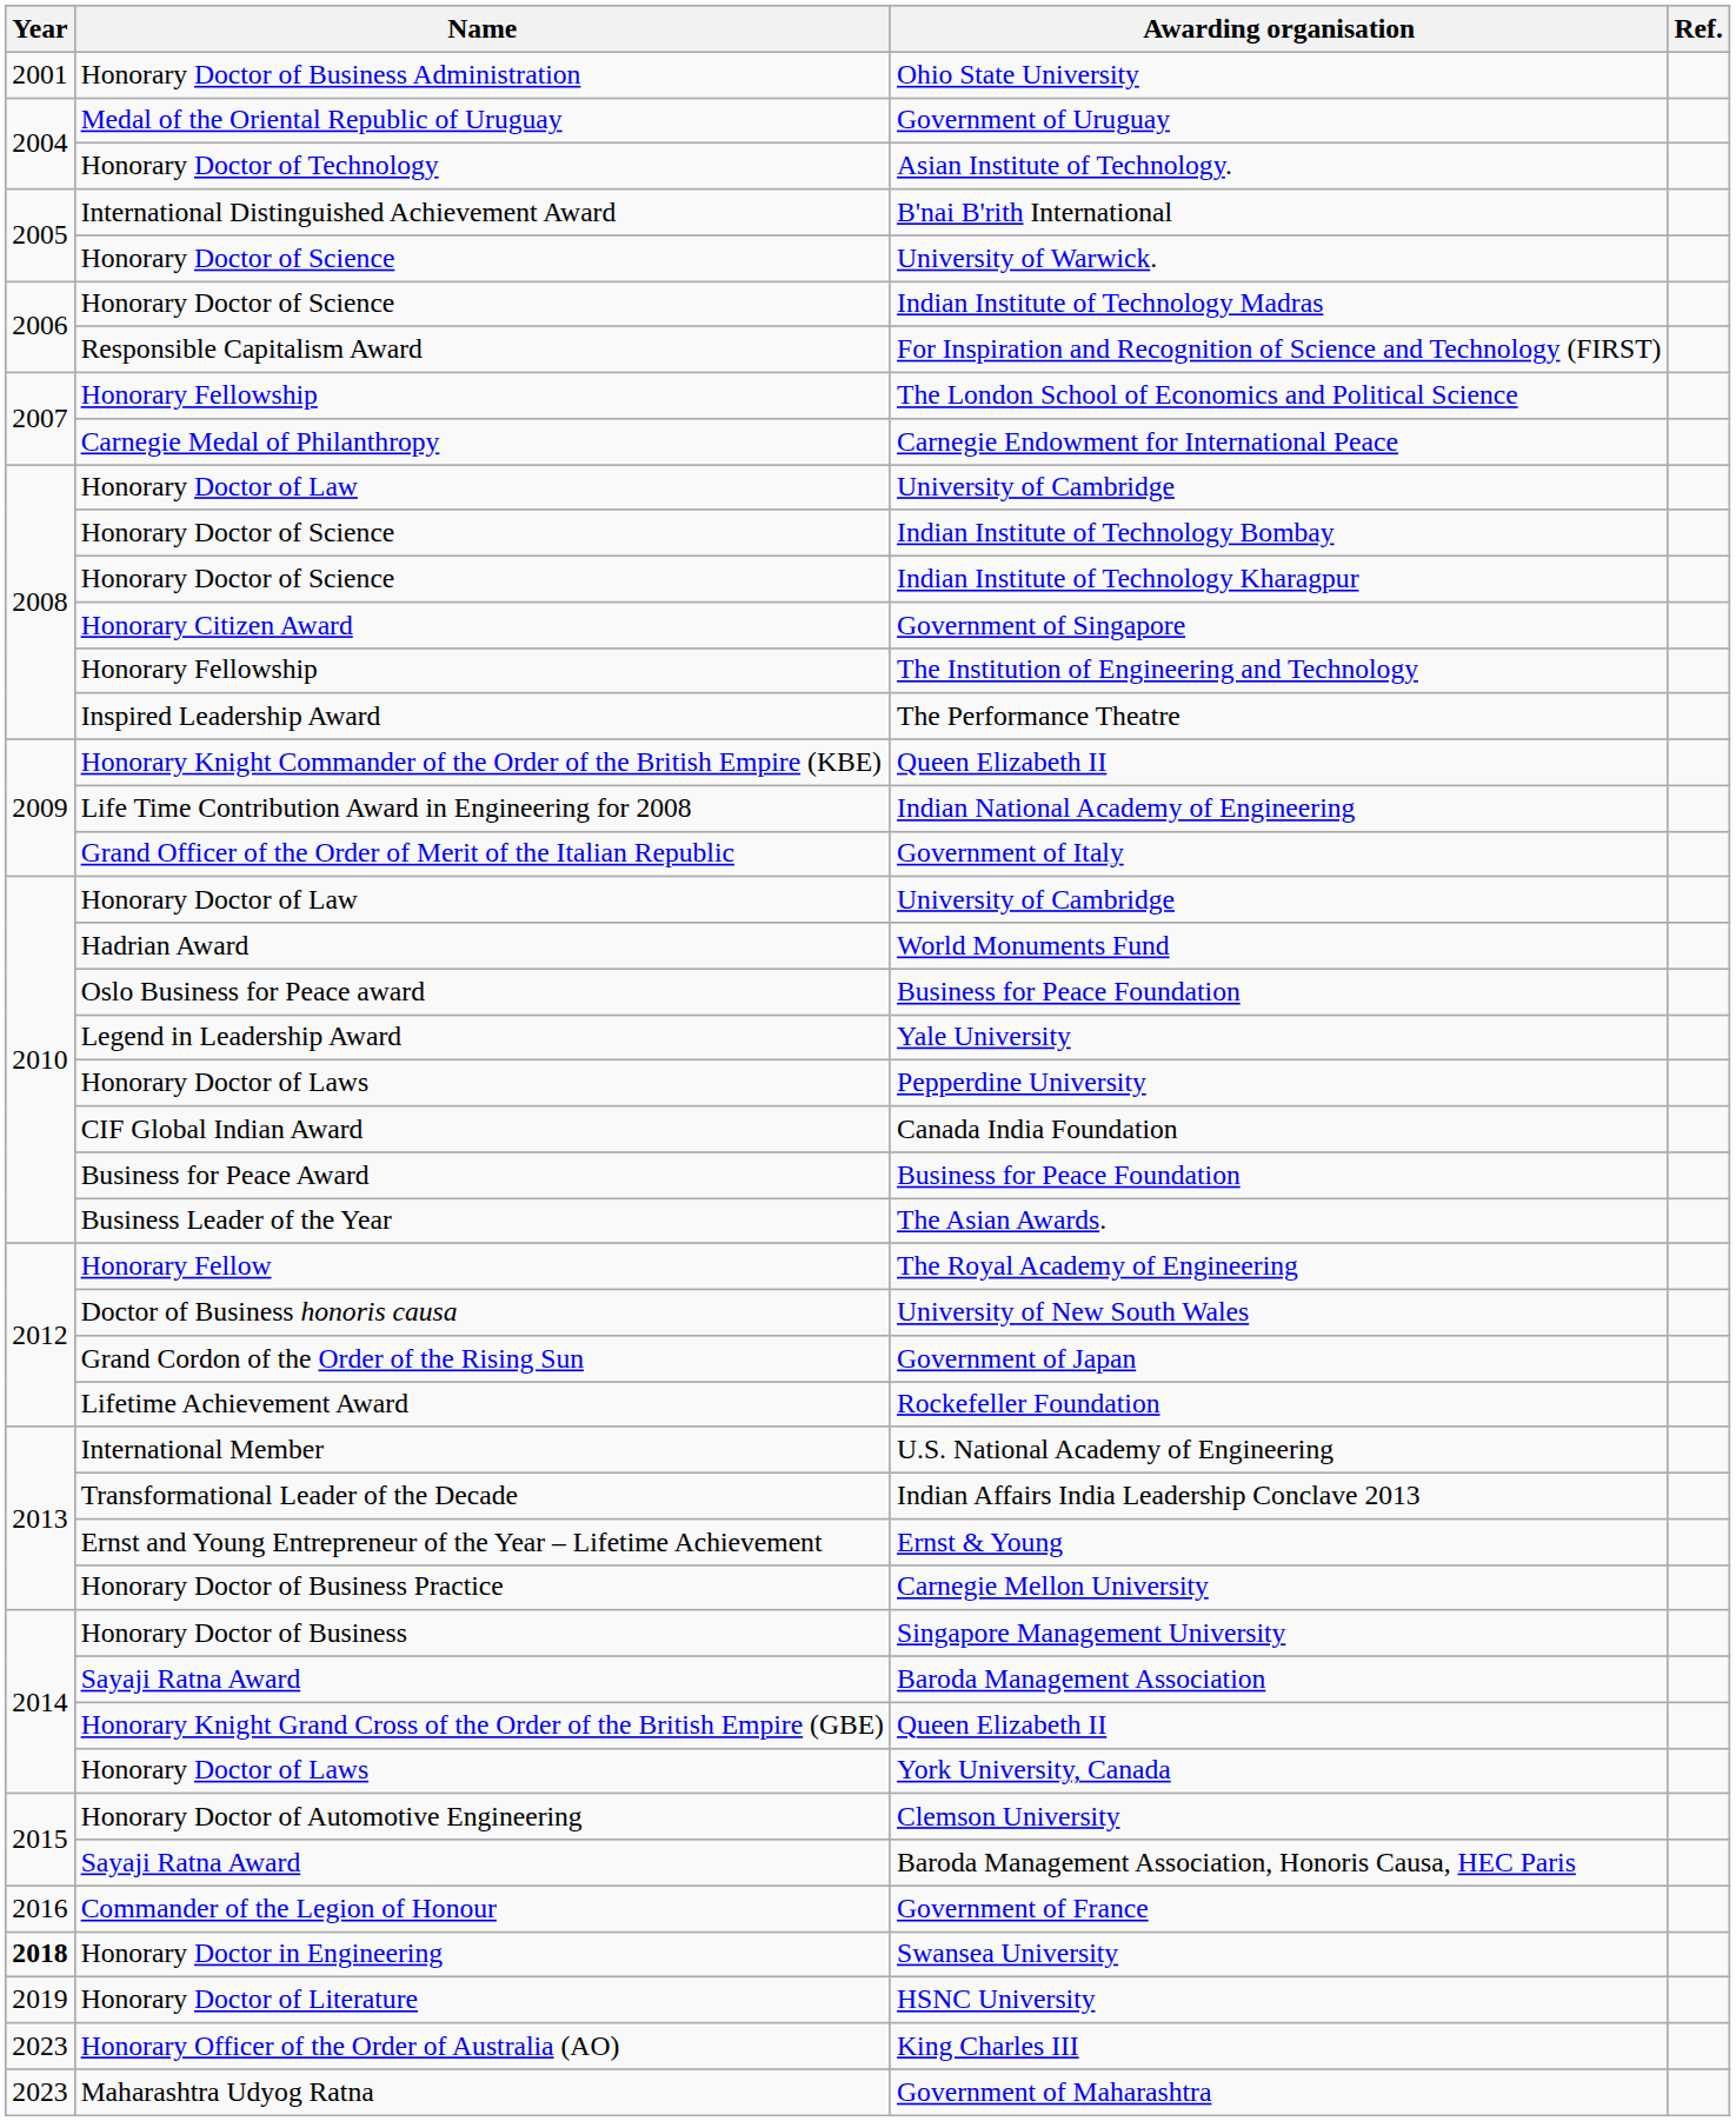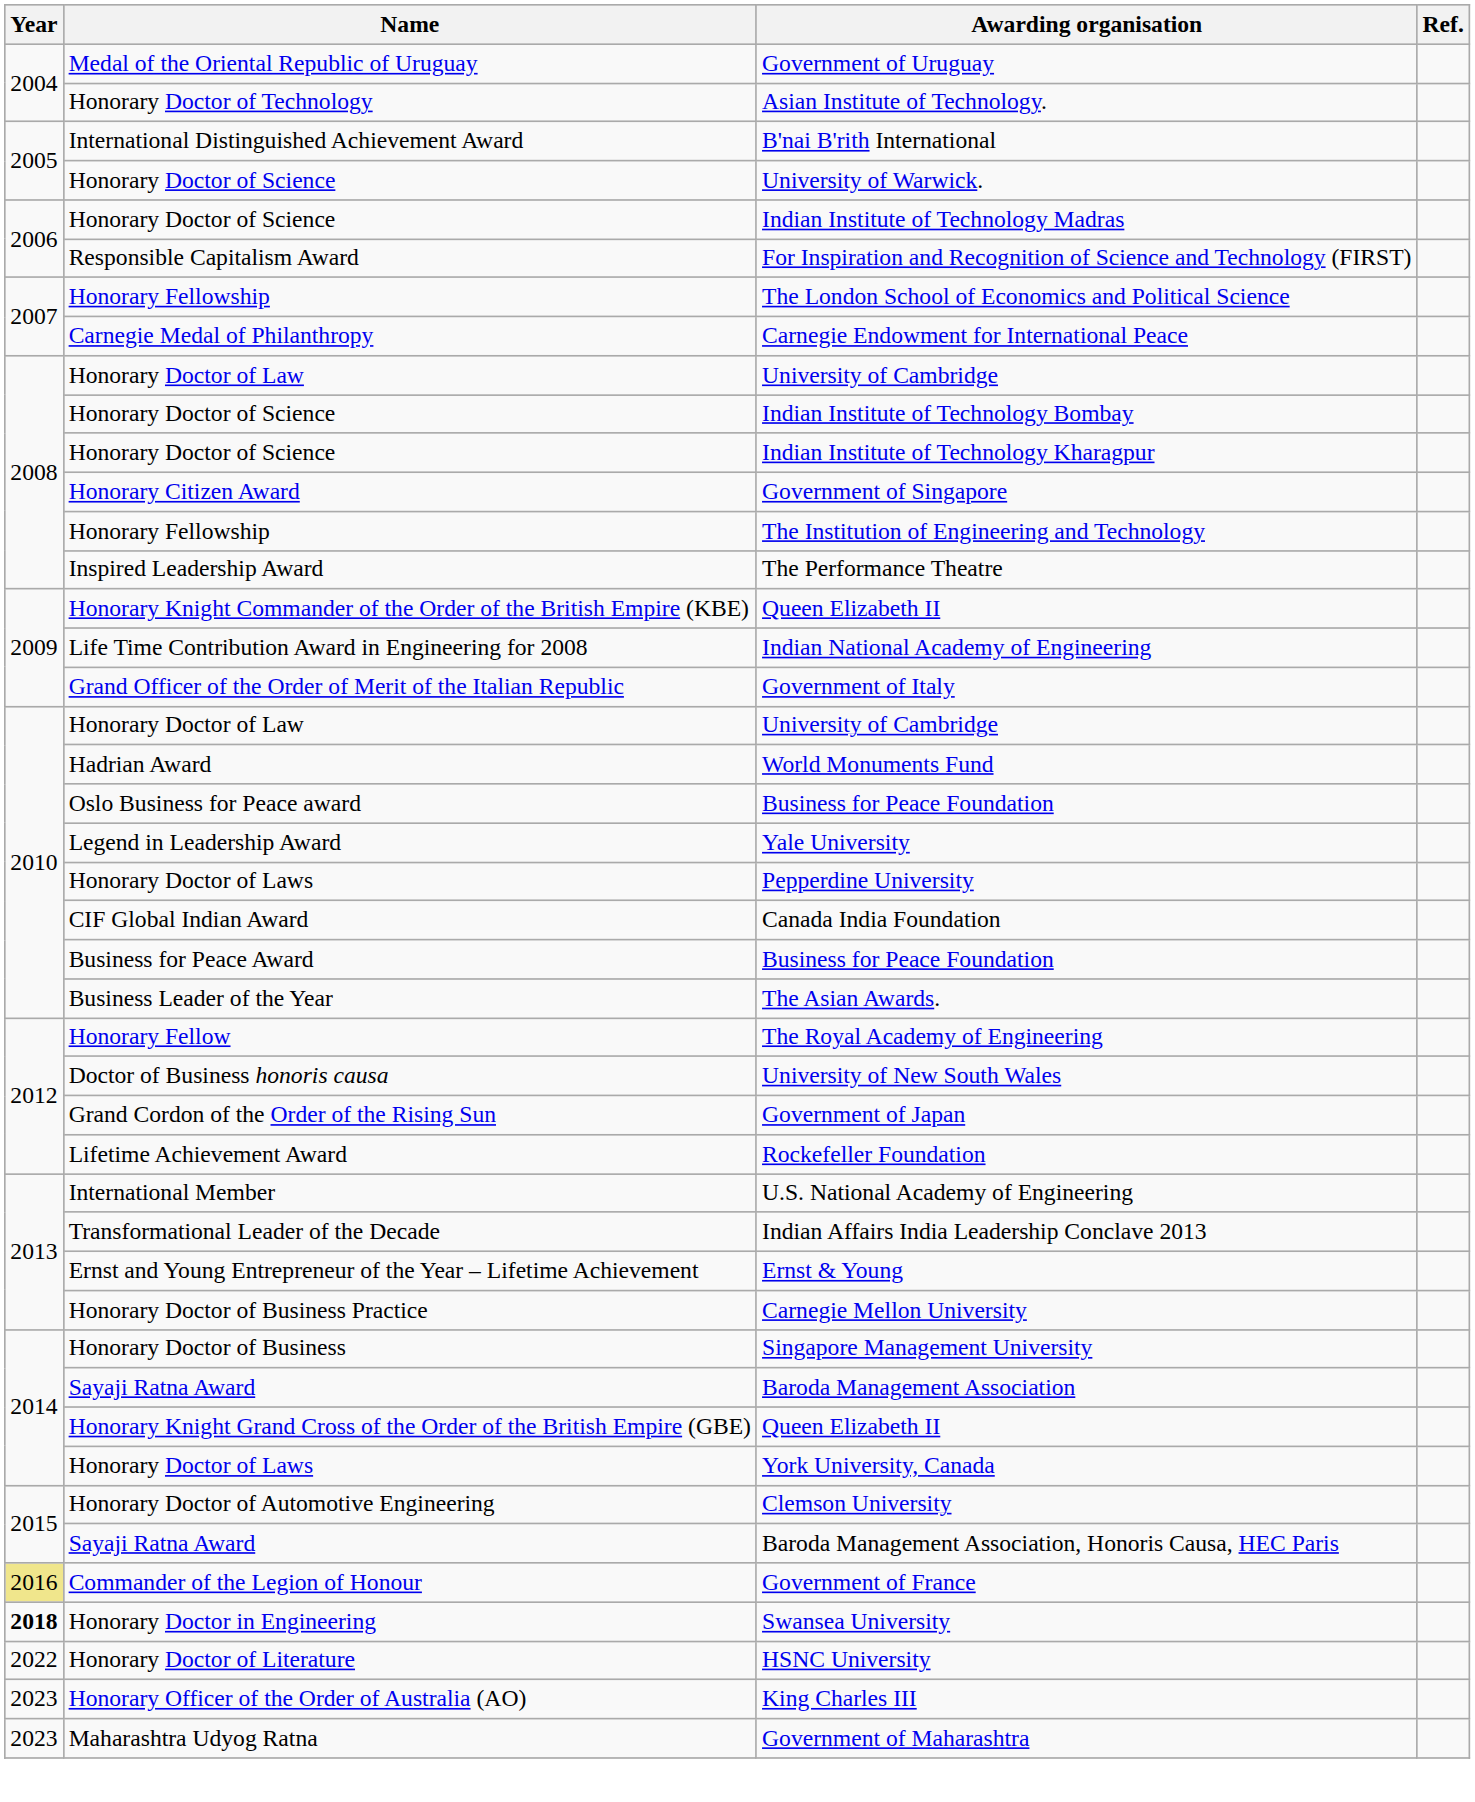 <table class="wikitable" style="font-size:90%;">
 <tr>
 <th>Year</th>
 <th>Name</th>
 <th>Awarding organisation</th>
 <th>Ref.</th>
-</tr>
-<tr>
-<td>2001</td>
-<td>Honorary <a href='#'>Doctor of Business Administration</a></td>
-<td><a href='#'>Ohio State University</a></td>
-<td></td>
 </tr>
 <tr>
 <td rowspan="2">2004</td>
 <td><a href='#'>Medal of the Oriental Republic of Uruguay</a></td>
 <td><a href='#'>Government of Uruguay</a></td>
 <td></td>
 </tr>
 <tr>
 <td>Honorary <a href='#'>Doctor of Technology</a></td>
 <td><a href='#'>Asian Institute of Technology</a>.</td>
 <td></td>
 </tr>
 <tr>
 <td rowspan="2">2005</td>
 <td>International Distinguished Achievement Award</td>
 <td><a href='#'>B'nai B'rith</a> International</td>
 <td></td>
 </tr>
 <tr>
 <td>Honorary <a href='#'>Doctor of Science</a></td>
 <td><a href='#'>University of Warwick</a>.</td>
 <td></td>
 </tr>
 <tr>
 <td rowspan="2">2006</td>
 <td>Honorary Doctor of Science</td>
 <td><a href='#'>Indian Institute of Technology Madras</a></td>
 <td></td>
 </tr>
 <tr>
 <td>Responsible Capitalism Award</td>
 <td><a href='#'>For Inspiration and Recognition of Science and Technology</a> (FIRST)</td>
 <td></td>
 </tr>
 <tr>
 <td rowspan="2">2007</td>
 <td><a href='#'>Honorary Fellowship</a></td>
 <td><a href='#'>The London School of Economics and Political Science</a></td>
 <td></td>
 </tr>
 <tr>
 <td><a href='#'>Carnegie Medal of Philanthropy</a></td>
 <td><a href='#'>Carnegie Endowment for International Peace</a></td>
 <td></td>
 </tr>
 <tr>
 <td rowspan="6">2008</td>
 <td>Honorary <a href='#'>Doctor of Law</a></td>
 <td><a href='#'>University of Cambridge</a></td>
 <td></td>
 </tr>
 <tr>
 <td>Honorary Doctor of Science</td>
 <td><a href='#'>Indian Institute of Technology Bombay</a></td>
 <td></td>
 </tr>
 <tr>
 <td>Honorary Doctor of Science</td>
 <td><a href='#'>Indian Institute of Technology Kharagpur</a></td>
 <td></td>
 </tr>
 <tr>
 <td><a href='#'>Honorary Citizen Award</a></td>
 <td><a href='#'>Government of Singapore</a></td>
 <td></td>
 </tr>
 <tr>
 <td>Honorary Fellowship</td>
 <td><a href='#'>The Institution of Engineering and Technology</a></td>
 <td></td>
 </tr>
 <tr>
 <td>Inspired Leadership Award</td>
 <td>The Performance Theatre</td>
 <td></td>
 </tr>
 <tr>
 <td rowspan="3">2009</td>
 <td><a href='#'>Honorary Knight Commander of the Order of the British Empire</a> (KBE)</td>
 <td><a href='#'>Queen Elizabeth II</a></td>
 <td></td>
 </tr>
 <tr>
 <td>Life Time Contribution Award in Engineering for 2008</td>
 <td><a href='#'>Indian National Academy of Engineering</a></td>
 <td></td>
 </tr>
 <tr>
 <td><a href='#'>Grand Officer of the Order of Merit of the Italian Republic</a></td>
 <td><a href='#'>Government of Italy</a></td>
 <td></td>
 </tr>
 <tr>
 <td rowspan="8">2010</td>
 <td>Honorary Doctor of Law</td>
 <td><a href='#'>University of Cambridge</a></td>
 <td></td>
 </tr>
 <tr>
 <td>Hadrian Award</td>
 <td><a href='#'>World Monuments Fund</a></td>
 <td></td>
 </tr>
 <tr>
 <td>Oslo Business for Peace award</td>
 <td><a href='#'>Business for Peace Foundation</a></td>
 <td></td>
 </tr>
 <tr>
 <td>Legend in Leadership Award</td>
 <td><a href='#'>Yale University</a></td>
 <td></td>
 </tr>
 <tr>
 <td>Honorary Doctor of Laws</td>
 <td><a href='#'>Pepperdine University</a></td>
 <td></td>
 </tr>
 <tr>
 <td>CIF Global Indian Award</td>
 <td>Canada India Foundation</td>
 <td></td>
 </tr>
 <tr>
 <td>Business for Peace Award</td>
 <td><a href='#'>Business for Peace Foundation</a></td>
 <td></td>
 </tr>
 <tr>
 <td>Business Leader of the Year</td>
 <td><a href='#'>The Asian Awards</a>.</td>
 <td></td>
 </tr>
 <tr>
 <td rowspan="4">2012</td>
 <td><a href='#'>Honorary Fellow</a></td>
 <td><a href='#'>The Royal Academy of Engineering</a></td>
 <td></td>
 </tr>
 <tr>
 <td>Doctor of Business <em>honoris causa</em></td>
 <td><a href='#'>University of New South Wales</a></td>
 <td></td>
 </tr>
 <tr>
 <td>Grand Cordon of the <a href='#'>Order of the Rising Sun</a></td>
 <td><a href='#'>Government of Japan</a></td>
 <td></td>
 </tr>
 <tr>
 <td>Lifetime Achievement Award</td>
 <td><a href='#'>Rockefeller Foundation</a></td>
 <td></td>
 </tr>
 <tr>
 <td rowspan="4">2013</td>
 <td>International Member</td>
 <td>U.S. National Academy of Engineering</td>
 <td></td>
 </tr>
 <tr>
 <td>Transformational Leader of the Decade</td>
 <td>Indian Affairs India Leadership Conclave 2013</td>
 <td></td>
 </tr>
 <tr>
 <td>Ernst and Young Entrepreneur of the Year – Lifetime Achievement</td>
 <td><a href='#'>Ernst & Young</a></td>
 <td></td>
 </tr>
 <tr>
 <td>Honorary Doctor of Business Practice</td>
 <td><a href='#'>Carnegie Mellon University</a></td>
 <td></td>
 </tr>
 <tr>
 <td rowspan="4">2014</td>
 <td>Honorary Doctor of Business</td>
 <td><a href='#'>Singapore Management University</a></td>
 <td></td>
 </tr>
 <tr>
 <td><a href='#'>Sayaji Ratna Award</a></td>
 <td><a href='#'>Baroda Management Association</a></td>
 <td></td>
 </tr>
 <tr>
 <td><a href='#'>Honorary Knight Grand Cross of the Order of the British Empire</a> (GBE)</td>
 <td><a href='#'>Queen Elizabeth II</a></td>
 <td></td>
 </tr>
 <tr>
 <td>Honorary <a href='#'>Doctor of Laws</a></td>
 <td><a href='#'>York University, Canada</a></td>
 <td></td>
 </tr>
 <tr>
 <td rowspan="2">2015</td>
 <td>Honorary Doctor of Automotive Engineering</td>
 <td><a href='#'>Clemson University</a></td>
 <td></td>
 </tr>
 <tr>
 <td><a href='#'>Sayaji Ratna Award</a></td>
 <td>Baroda Management Association, Honoris Causa, <a href='#'>HEC Paris</a></td>
 <td></td>
 </tr>
 <tr>
-<td>2016</td>
+<td style="background: khaki;">2016</td>
 <td><a href='#'>Commander of the Legion of Honour</a></td>
 <td><a href='#'>Government of France</a></td>
 <td></td>
 </tr>
 <tr>
 <td><strong>2018</strong></td>
 <td>Honorary <a href='#'>Doctor in Engineering</a></td>
 <td><a href='#'>Swansea University</a></td>
 <td></td>
 </tr>
 <tr>
-<td>2019</td>
+<td>2022</td>
 <td>Honorary <a href='#'>Doctor of Literature</a></td>
 <td><a href='#'>HSNC University</a></td>
 <td></td>
 </tr>
 <tr>
 <td>2023</td>
 <td><a href='#'>Honorary Officer of the Order of Australia</a> (AO)</td>
 <td><a href='#'>King Charles III</a></td>
 <td></td>
 </tr>
 <tr>
 <td>2023</td>
 <td>Maharashtra Udyog Ratna</td>
 <td><a href='#'>Government of Maharashtra</a></td>
 <td></td>
 </tr>
 </table>
